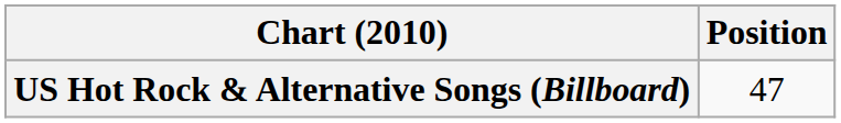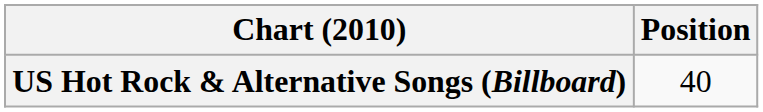 <table class="wikitable sortable plainrowheaders" style="text-align:center">
 <tr>
 <th scope="col">Chart (2010)</th>
 <th scope="col">Position</th>
 </tr>
 <tr>
 <th scope="row">US Hot Rock & Alternative Songs (<em>Billboard</em>)</th>
-<td>47</td>
+<td>40</td>
 </tr>
 </table>
